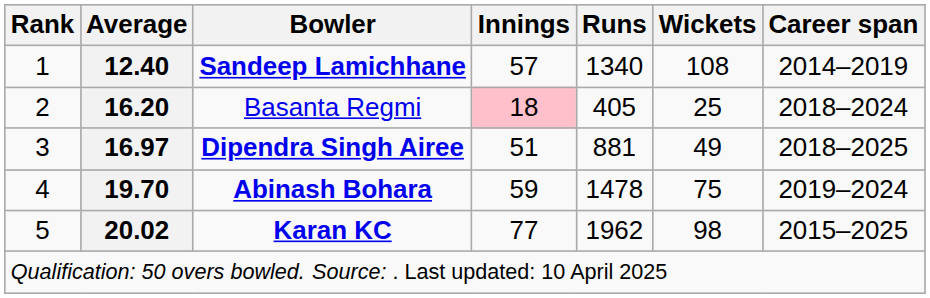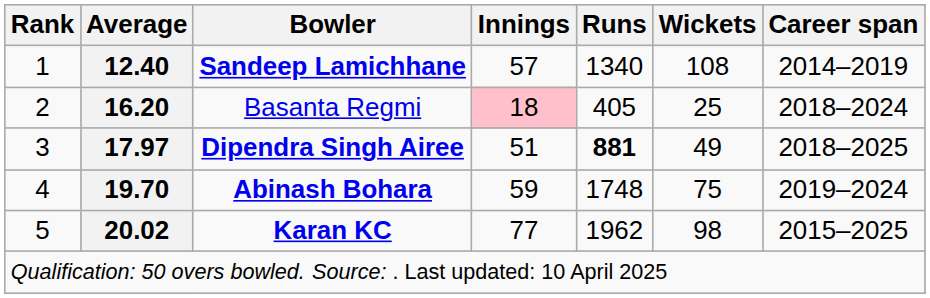 <table class="wikitable" style="text-align: center;">
 <tr>
 <th>Rank</th>
 <th scope="col">Average</th>
 <th scope="col">Bowler</th>
 <th scope="col">Innings</th>
 <th scope="col">Runs</th>
 <th scope="col">Wickets</th>
 <th>Career span</th>
 </tr>
 <tr>
 <td>1</td>
 <th>12.40</th>
 <td><strong><a href='#'>Sandeep Lamichhane</a></strong></td>
 <td>57</td>
 <td>1340</td>
 <td>108</td>
 <td>2014–2019</td>
 </tr>
 <tr>
 <td>2</td>
 <th>16.20</th>
 <td><a href='#'>Basanta Regmi</a></td>
 <td style="background: pink;">18</td>
 <td>405</td>
 <td>25</td>
 <td>2018–2024</td>
 </tr>
 <tr>
 <td>3</td>
-<th><strong>16.97</strong></th>
+<th><strong>17.97</strong></th>
 <td><strong><a href='#'>Dipendra Singh Airee</a></strong></td>
 <td>51</td>
-<td>881</td>
+<td><strong>881</strong></td>
 <td>49</td>
 <td>2018–2025</td>
 </tr>
 <tr>
 <td>4</td>
 <th>19.70</th>
 <td><strong><a href='#'>Abinash Bohara</a></strong></td>
 <td>59</td>
-<td>1478</td>
+<td>1748</td>
 <td>75</td>
 <td>2019–2024</td>
 </tr>
 <tr>
 <td>5</td>
 <th><strong>20.02</strong></th>
 <td><strong><a href='#'>Karan KC</a></strong></td>
 <td>77</td>
 <td>1962</td>
 <td>98</td>
 <td>2015–2025</td>
 </tr>
 <tr>
 <td colspan="7" style="text-align:left" ;><small><em>Qualification: 50 overs bowled.</em></small> <small><em>Source: </em>. Last updated: 10 April 2025</small></td>
 </tr>
 </table>
